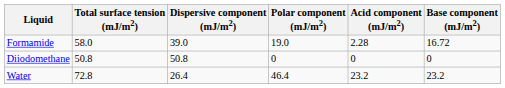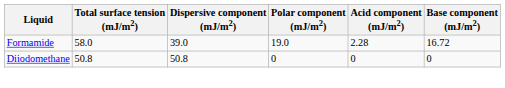 <table class="wikitable" border="1">
 <tr>
 <th>Liquid</th>
 <th>Total surface tension <br>(mJ/m<sup>2</sup>)</th>
 <th>Dispersive component <br>(mJ/m<sup>2</sup>)</th>
 <th>Polar component <br>(mJ/m<sup>2</sup>)</th>
 <th>Acid component <br>(mJ/m<sup>2</sup>)</th>
 <th>Base component <br>(mJ/m<sup>2</sup>)</th>
 </tr>
 <tr>
 <td><a href='#'>Formamide</a></td>
 <td>58.0</td>
 <td>39.0</td>
 <td>19.0</td>
 <td>2.28</td>
 <td>16.72</td>
 </tr>
 <tr>
 <td><a href='#'>Diiodomethane</a></td>
 <td>50.8</td>
 <td>50.8</td>
 <td>0</td>
 <td>0</td>
 <td>0</td>
 </tr>
-<tr>
-<td><a href='#'>Water</a></td>
-<td>72.8</td>
-<td>26.4</td>
-<td>46.4</td>
-<td>23.2</td>
-<td>23.2</td>
-</tr>
 </table>
